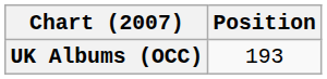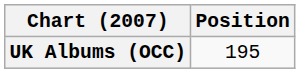 <table class="wikitable plainrowheaders" style="text-align:center">
 <tr>
 <th scope="col">Chart (2007)</th>
 <th scope="col">Position</th>
 </tr>
 <tr>
 <th scope="row">UK Albums (OCC)</th>
-<td>193</td>
+<td>195</td>
 </tr>
 </table>
